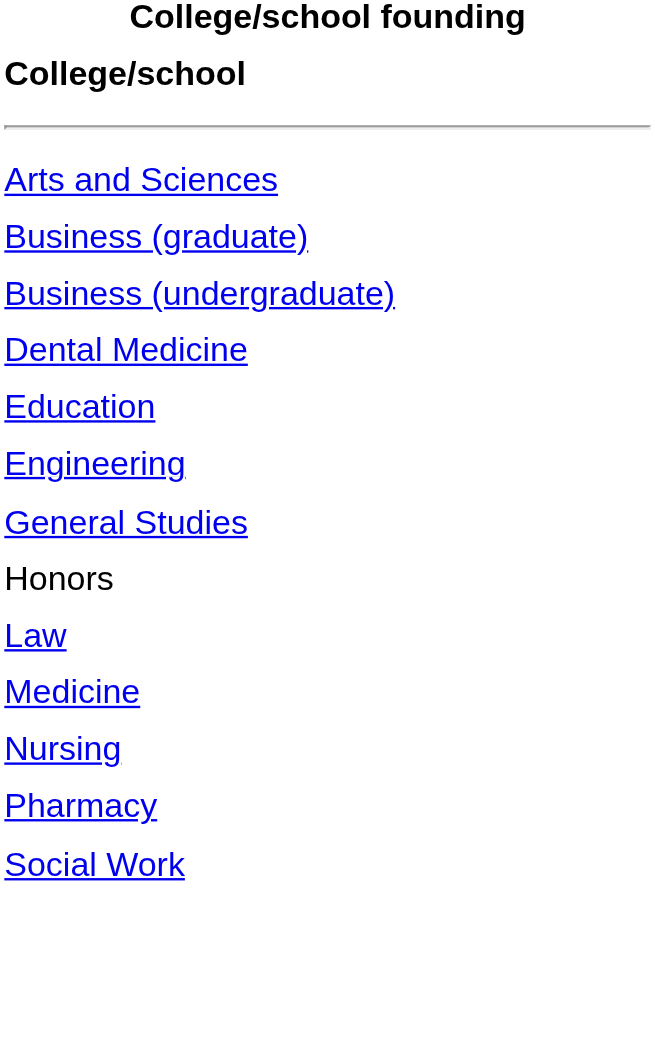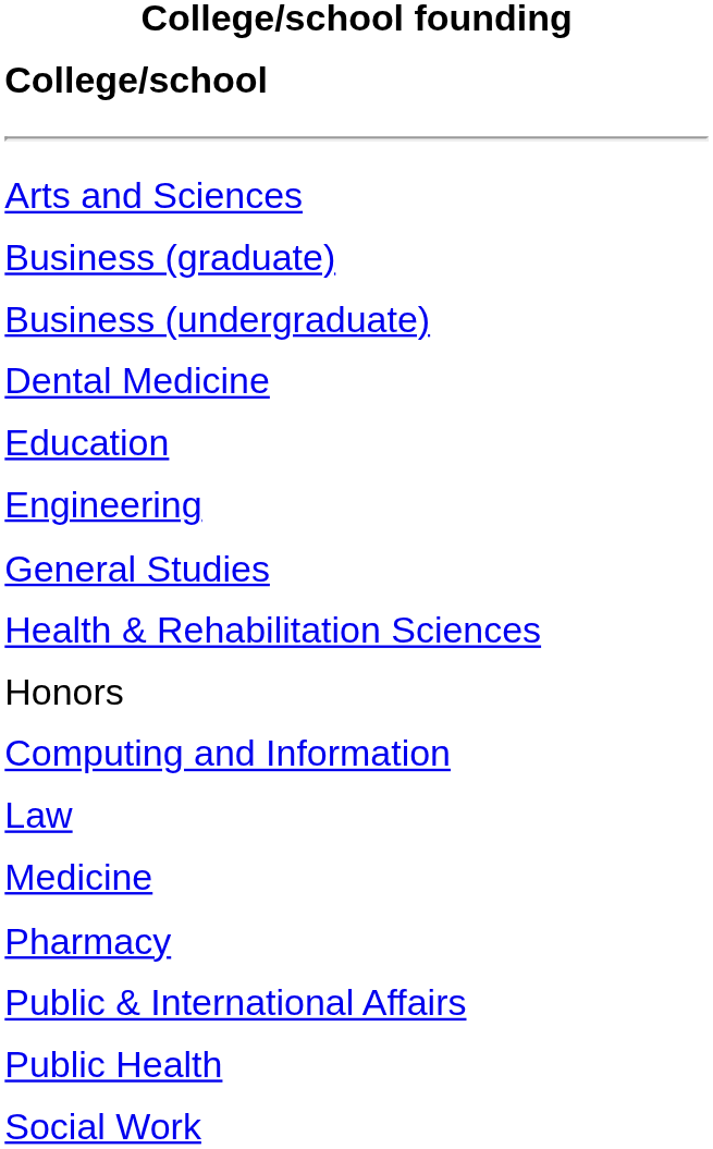 <table class="toccolours" style="float:right; margin-left:1em; font-size:90%; line-height:1.4em; width:280px;">
 <tr>
 <th colspan="2" style="text-align: center;"><strong>College/school founding</strong></th>
 </tr>
 <tr>
 <td><strong>College/school</strong></td>
 <td></td>
 </tr>
 <tr>
 <td colspan="2"><hr></td>
 </tr>
 <tr>
 <td><a href='#'>Arts and Sciences</a></td>
 <td></td>
 </tr>
 <tr>
 <td><a href='#'>Business (graduate)</a></td>
 <td></td>
 </tr>
 <tr>
 <td><a href='#'>Business (undergraduate)</a></td>
 <td></td>
 </tr>
 <tr>
 <td><a href='#'>Dental Medicine</a></td>
 <td></td>
 </tr>
 <tr>
 <td><a href='#'>Education</a></td>
 <td></td>
 </tr>
 <tr>
 <td><a href='#'>Engineering</a></td>
 <td></td>
 </tr>
 <tr>
 <td><a href='#'>General Studies</a></td>
 <td></td>
 </tr>
 <tr>
+<td><a href='#'>Health & Rehabilitation Sciences</a></td>
+<td></td>
+</tr>
+<tr>
 <td>Honors</td>
+<td></td>
+</tr>
+<tr>
+<td><a href='#'>Computing and Information</a></td>
 <td></td>
 </tr>
 <tr>
 <td><a href='#'>Law</a></td>
 <td></td>
 </tr>
 <tr>
 <td><a href='#'>Medicine</a></td>
 <td></td>
 </tr>
 <tr>
-<td><a href='#'>Nursing</a></td>
+<td><a href='#'>Pharmacy</a></td>
 <td></td>
 </tr>
 <tr>
-<td><a href='#'>Pharmacy</a></td>
+<td><a href='#'>Public & International Affairs</a></td>
+<td></td>
+</tr>
+<tr>
+<td><a href='#'>Public Health</a></td>
 <td></td>
 </tr>
 <tr>
 <td><a href='#'>Social Work</a></td>
 <td></td>
 </tr>
 </table>
